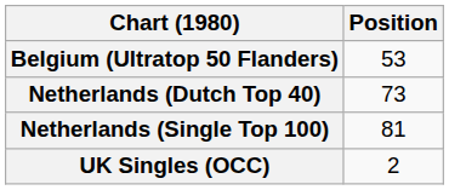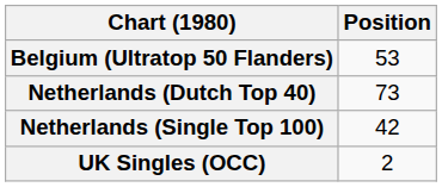 <table class="wikitable sortable plainrowheaders" style="text-align:center">
 <tr>
 <th scope="col">Chart (1980)</th>
 <th scope="col">Position</th>
 </tr>
 <tr>
 <th scope="row">Belgium (Ultratop 50 Flanders)</th>
 <td>53</td>
 </tr>
 <tr>
 <th scope="row">Netherlands (Dutch Top 40)</th>
 <td>73</td>
 </tr>
 <tr>
 <th scope="row">Netherlands (Single Top 100)</th>
-<td>81</td>
+<td>42</td>
 </tr>
 <tr>
 <th scope="row">UK Singles (OCC)</th>
 <td>2</td>
 </tr>
 </table>
